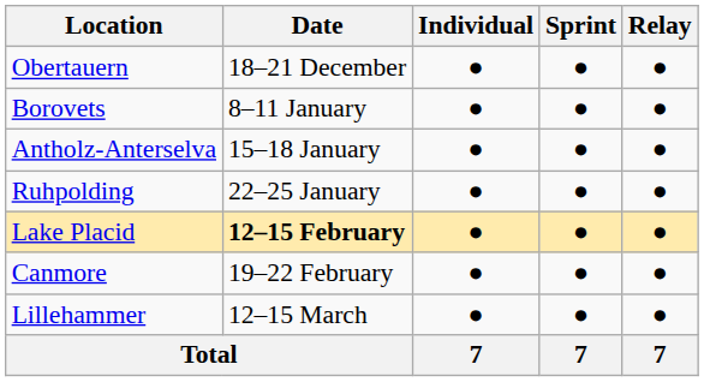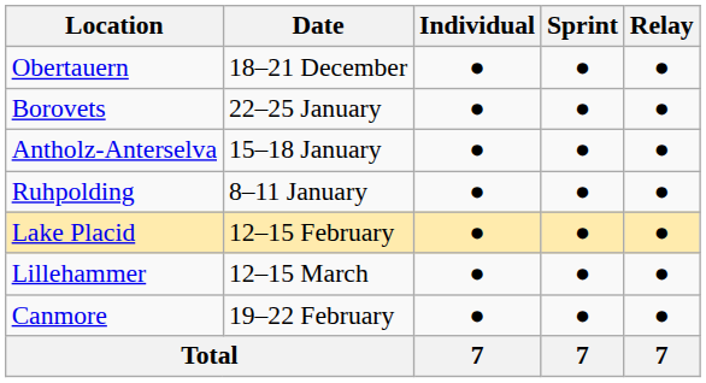 <table class="wikitable" border="1">
 <tr>
 <th>Location</th>
 <th>Date</th>
 <th>Individual</th>
 <th>Sprint</th>
 <th>Relay</th>
 </tr>
 <tr align=center>
 <td align=left> <a href='#'>Obertauern</a></td>
 <td align=left>18–21 December</td>
 <td>●</td>
 <td>●</td>
 <td>●</td>
 </tr>
 <tr align=center>
 <td align=left> <a href='#'>Borovets</a></td>
-<td align=left>8–11 January</td>
+<td align=left>22–25 January</td>
 <td>●</td>
 <td>●</td>
 <td>●</td>
 </tr>
 <tr align=center>
 <td align=left> <a href='#'>Antholz-Anterselva</a></td>
 <td align=left>15–18 January</td>
 <td>●</td>
 <td>●</td>
 <td>●</td>
 </tr>
 <tr align=center>
 <td align=left> <a href='#'>Ruhpolding</a></td>
-<td align=left>22–25 January</td>
+<td align=left>8–11 January</td>
 <td>●</td>
 <td>●</td>
 <td>●</td>
 </tr>
 <tr align=center style="background:#FFEBAD">
 <td align=left> <a href='#'>Lake Placid</a></td>
-<td align=left><strong>12–15 February</strong></td>
+<td align=left>12–15 February</td>
+<td>●</td>
+<td>●</td>
+<td>●</td>
+</tr>
+<tr align=center>
+<td align=left> <a href='#'>Lillehammer</a></td>
+<td align=left>12–15 March</td>
 <td>●</td>
 <td>●</td>
 <td>●</td>
 </tr>
 <tr align=center>
 <td align=left> <a href='#'>Canmore</a></td>
 <td align=left>19–22 February</td>
 <td>●</td>
 <td>●</td>
 <td>●</td>
 </tr>
 <tr align=center>
-<td align=left> <a href='#'>Lillehammer</a></td>
-<td align=left>12–15 March</td>
-<td>●</td>
-<td>●</td>
-<td>●</td>
-</tr>
-<tr align=center>
 <th colspan="2">Total</th>
 <th>7</th>
 <th>7</th>
 <th>7</th>
 </tr>
 </table>
